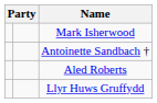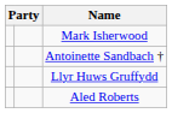 <table class="wikitable" style="text-align:center">
 <tr>
 <th colspan="2">Party</th>
 <th>Name</th>
 </tr>
 <tr>
 <td style="width: 4px" bgcolor=></td>
 <td style="text-align: left;" scope="row"><a href='#'></a></td>
 <td><a href='#'>Mark Isherwood</a></td>
 </tr>
 <tr>
 <td style="width: 4px" bgcolor=></td>
 <td style="text-align: left;" scope="row"><a href='#'></a></td>
 <td><a href='#'>Antoinette Sandbach</a> †</td>
 </tr>
 <tr>
 <td style="width: 4px" bgcolor=></td>
 <td style="text-align: left;" scope="row"><a href='#'></a></td>
-<td><a href='#'>Aled Roberts</a></td>
+<td><a href='#'>Llyr Huws Gruffydd</a></td>
 </tr>
 <tr>
 <td style="width: 4px" bgcolor=></td>
 <td style="text-align: left;" scope="row"><a href='#'></a></td>
-<td><a href='#'>Llyr Huws Gruffydd</a></td>
+<td><a href='#'>Aled Roberts</a></td>
 </tr>
 </table>
